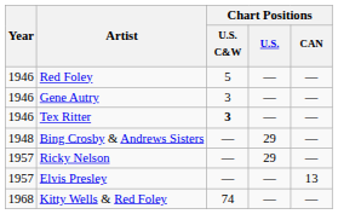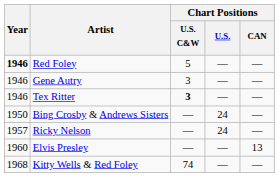 <table class="wikitable">
 <tr>
 <th rowspan="2">Year</th>
 <th rowspan="2">Artist</th>
 <th colspan="5">Chart Positions</th>
 </tr>
 <tr>
 <th width="45"><sup>U.S. C&W</sup></th>
 <th width="45"><sup><a href='#'>U.S.</a></sup></th>
 <th width="45"><sup>CAN</sup></th>
 </tr>
 <tr>
-<td>1946</td>
+<td><strong>1946</strong></td>
 <td><a href='#'>Red Foley</a></td>
 <td style="text-align:center;">5</td>
 <td style="text-align:center;">—</td>
 <td style="text-align:center;">—</td>
 </tr>
 <tr>
 <td>1946</td>
 <td><a href='#'>Gene Autry</a></td>
 <td style="text-align:center;">3</td>
 <td style="text-align:center;">—</td>
 <td style="text-align:center;">—</td>
 </tr>
 <tr>
 <td>1946</td>
 <td><a href='#'>Tex Ritter</a></td>
 <td style="text-align:center;"><strong>3</strong></td>
 <td style="text-align:center;">—</td>
 <td style="text-align:center;">—</td>
 </tr>
 <tr>
-<td>1948</td>
+<td>1950</td>
 <td><a href='#'>Bing Crosby</a> & <a href='#'>Andrews Sisters</a></td>
 <td style="text-align:center;">—</td>
-<td style="text-align:center;">29</td>
+<td style="text-align:center;">24</td>
 <td style="text-align:center;">—</td>
 </tr>
 <tr>
 <td>1957</td>
 <td><a href='#'>Ricky Nelson</a></td>
 <td style="text-align:center;">—</td>
-<td style="text-align:center;">29</td>
+<td style="text-align:center;">24</td>
 <td style="text-align:center;">—</td>
 </tr>
 <tr>
-<td>1957</td>
+<td>1960</td>
 <td><a href='#'>Elvis Presley</a></td>
 <td style="text-align:center;">—</td>
 <td style="text-align:center;">—</td>
 <td style="text-align:center;">13</td>
 </tr>
 <tr>
 <td>1968</td>
 <td><a href='#'>Kitty Wells</a> & <a href='#'>Red Foley</a></td>
 <td style="text-align:center;">74</td>
 <td style="text-align:center;">—</td>
 <td style="text-align:center;">—</td>
 </tr>
 </table>
